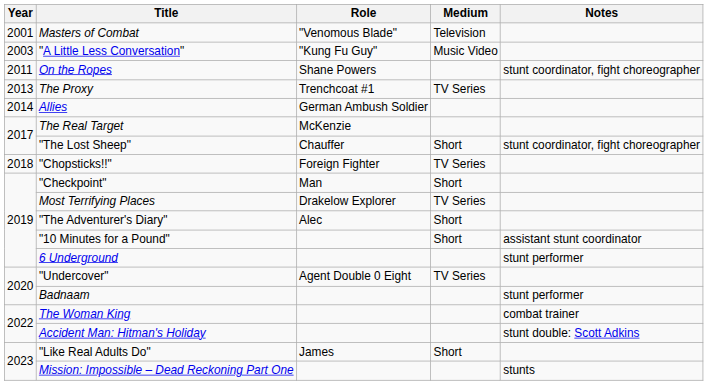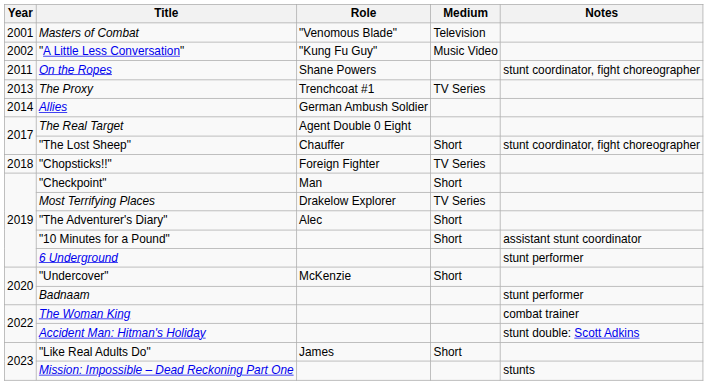 <table class="wikitable">
 <tr>
 <th>Year</th>
 <th>Title</th>
 <th>Role</th>
 <th>Medium</th>
 <th>Notes</th>
 </tr>
 <tr>
 <td>2001</td>
 <td><em>Masters of Combat</em></td>
 <td>"Venomous Blade"</td>
 <td>Television</td>
 <td></td>
 </tr>
 <tr>
-<td>2003</td>
+<td>2002</td>
 <td>"<a href='#'>A Little Less Conversation</a>"</td>
 <td>"Kung Fu Guy"</td>
 <td>Music Video</td>
 <td></td>
 </tr>
 <tr>
 <td>2011</td>
 <td><a href='#'><em>On the Ropes</em></a></td>
 <td>Shane Powers</td>
 <td></td>
 <td>stunt coordinator, fight choreographer</td>
 </tr>
 <tr>
 <td>2013</td>
 <td><em>The Proxy</em></td>
 <td>Trenchcoat #1</td>
 <td>TV Series</td>
 <td></td>
 </tr>
 <tr>
 <td>2014</td>
 <td><a href='#'><em>Allies</em></a></td>
 <td>German Ambush Soldier</td>
 <td></td>
 <td></td>
 </tr>
 <tr>
 <td rowspan="2">2017</td>
 <td><em>The Real Target</em></td>
-<td>McKenzie</td>
+<td>Agent Double 0 Eight</td>
 <td></td>
 <td></td>
 </tr>
 <tr>
 <td>"The Lost Sheep"</td>
 <td>Chauffer</td>
 <td>Short</td>
 <td>stunt coordinator, fight choreographer</td>
 </tr>
 <tr>
 <td>2018</td>
 <td>"Chopsticks!!"</td>
 <td>Foreign Fighter</td>
 <td>TV Series</td>
 <td></td>
 </tr>
 <tr>
 <td rowspan="5">2019</td>
 <td>"Checkpoint"</td>
 <td>Man</td>
 <td>Short</td>
 <td></td>
 </tr>
 <tr>
 <td><em>Most Terrifying Places</em></td>
 <td>Drakelow Explorer</td>
 <td>TV Series</td>
 <td></td>
 </tr>
 <tr>
 <td>"The Adventurer's Diary"</td>
 <td>Alec</td>
 <td>Short</td>
 <td></td>
 </tr>
 <tr>
 <td>"10 Minutes for a Pound"</td>
 <td></td>
 <td>Short</td>
 <td>assistant stunt coordinator</td>
 </tr>
 <tr>
 <td><a href='#'><em>6 Underground</em></a></td>
 <td></td>
 <td></td>
 <td>stunt performer</td>
 </tr>
 <tr>
 <td rowspan="2">2020</td>
 <td>"Undercover"</td>
-<td>Agent Double 0 Eight</td>
-<td>TV Series</td>
+<td>McKenzie</td>
+<td>Short</td>
 <td></td>
 </tr>
 <tr>
 <td><em>Badnaam</em></td>
 <td></td>
 <td></td>
 <td>stunt performer</td>
 </tr>
 <tr>
 <td rowspan="2">2022</td>
 <td><em><a href='#'>The Woman King</a></em></td>
 <td></td>
 <td></td>
 <td>combat trainer</td>
 </tr>
 <tr>
 <td><em><a href='#'>Accident Man: Hitman's Holiday</a></em></td>
 <td></td>
 <td></td>
 <td>stunt double: <a href='#'>Scott Adkins</a></td>
 </tr>
 <tr>
 <td rowspan="2">2023</td>
 <td>"Like Real Adults Do"</td>
 <td>James</td>
 <td>Short</td>
 <td></td>
 </tr>
 <tr>
 <td><em><a href='#'>Mission: Impossible – Dead Reckoning Part One</a></em></td>
 <td></td>
 <td></td>
 <td>stunts</td>
 </tr>
 </table>
